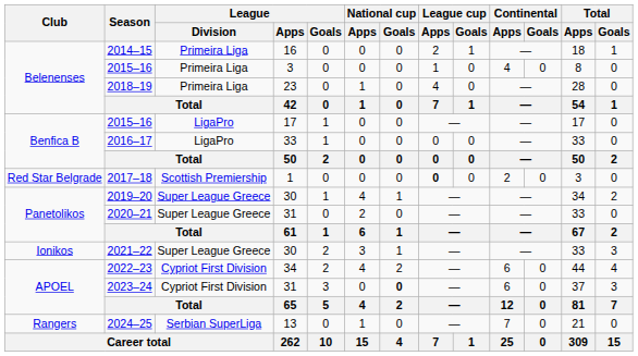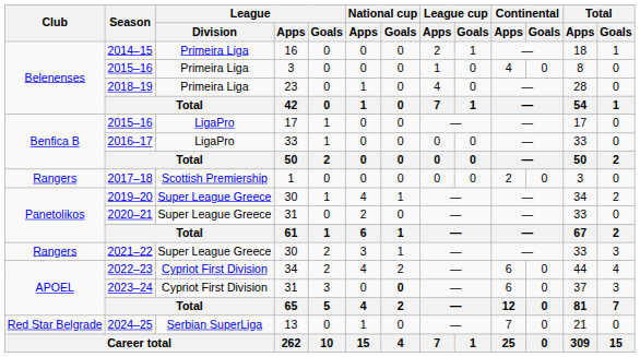 <table class="wikitable" style="text-align:center">
 <tr>
 <th rowspan="2">Club</th>
 <th rowspan="2">Season</th>
 <th colspan="3">League</th>
 <th colspan="2">National cup</th>
 <th colspan="2">League cup</th>
 <th colspan="2">Continental</th>
 <th colspan="2">Total</th>
 </tr>
 <tr>
 <th>Division</th>
 <th>Apps</th>
 <th>Goals</th>
 <th>Apps</th>
 <th>Goals</th>
 <th>Apps</th>
 <th>Goals</th>
 <th>Apps</th>
 <th>Goals</th>
 <th>Apps</th>
 <th>Goals</th>
 </tr>
 <tr>
 <td rowspan="4"><a href='#'>Belenenses</a></td>
 <td><a href='#'>2014–15</a></td>
 <td><a href='#'>Primeira Liga</a></td>
 <td>16</td>
 <td>0</td>
 <td>0</td>
 <td>0</td>
 <td>2</td>
 <td>1</td>
 <td colspan="2">—</td>
 <td>18</td>
 <td>1</td>
 </tr>
 <tr>
 <td><a href='#'>2015–16</a></td>
 <td>Primeira Liga</td>
 <td>3</td>
 <td>0</td>
 <td>0</td>
 <td>0</td>
 <td>1</td>
 <td>0</td>
 <td>4</td>
 <td>0</td>
 <td>8</td>
 <td>0</td>
 </tr>
 <tr>
 <td><a href='#'>2018–19</a></td>
 <td>Primeira Liga</td>
 <td>23</td>
 <td>0</td>
 <td>1</td>
 <td>0</td>
 <td>4</td>
 <td>0</td>
 <td colspan="2">—</td>
 <td>28</td>
 <td>0</td>
 </tr>
 <tr>
 <th colspan="2">Total</th>
 <th>42</th>
 <th>0</th>
 <th>1</th>
 <th>0</th>
 <th>7</th>
 <th>1</th>
 <th colspan="2">—</th>
 <th>54</th>
 <th>1</th>
 </tr>
 <tr>
 <td rowspan="3"><a href='#'>Benfica B</a></td>
 <td><a href='#'>2015–16</a></td>
 <td><a href='#'>LigaPro</a></td>
 <td>17</td>
 <td>1</td>
 <td>0</td>
 <td>0</td>
 <td colspan="2">—</td>
 <td colspan="2">—</td>
 <td>17</td>
 <td>0</td>
 </tr>
 <tr>
 <td><a href='#'>2016–17</a></td>
 <td>LigaPro</td>
 <td>33</td>
 <td>1</td>
 <td>0</td>
 <td>0</td>
 <td>0</td>
 <td>0</td>
 <td colspan="2">—</td>
 <td>33</td>
 <td>0</td>
 </tr>
 <tr>
 <th colspan="2">Total</th>
 <th>50</th>
 <th>2</th>
 <th>0</th>
 <th>0</th>
 <th>0</th>
 <th>0</th>
 <th colspan="2">—</th>
 <th>50</th>
 <th>2</th>
 </tr>
 <tr>
-<td><a href='#'>Red Star Belgrade</a></td>
+<td><a href='#'>Rangers</a></td>
 <td><a href='#'>2017–18</a></td>
 <td><a href='#'>Scottish Premiership</a></td>
 <td>1</td>
 <td>0</td>
 <td>0</td>
 <td>0</td>
-<td><strong>0</strong></td>
+<td>0</td>
 <td>0</td>
 <td>2</td>
 <td>0</td>
 <td>3</td>
 <td>0</td>
 </tr>
 <tr>
 <td rowspan="3"><a href='#'>Panetolikos</a></td>
 <td><a href='#'>2019–20</a></td>
 <td><a href='#'>Super League Greece</a></td>
 <td>30</td>
 <td>1</td>
 <td>4</td>
 <td>1</td>
 <td colspan="2">—</td>
 <td colspan="2">—</td>
 <td>34</td>
 <td>2</td>
 </tr>
 <tr>
 <td><a href='#'>2020–21</a></td>
 <td>Super League Greece</td>
 <td>31</td>
 <td>0</td>
 <td>2</td>
 <td>0</td>
 <td colspan="2">—</td>
 <td colspan="2">—</td>
 <td>33</td>
 <td>0</td>
 </tr>
 <tr>
 <th colspan="2">Total</th>
 <th>61</th>
 <th>1</th>
 <th>6</th>
 <th>1</th>
 <th colspan="2">—</th>
 <th colspan="2">—</th>
 <th>67</th>
 <th>2</th>
 </tr>
 <tr>
-<td><a href='#'>Ionikos</a></td>
+<td><a href='#'>Rangers</a></td>
 <td><a href='#'>2021–22</a></td>
 <td>Super League Greece</td>
 <td>30</td>
 <td>2</td>
 <td>3</td>
 <td>1</td>
 <td colspan="2">—</td>
 <td colspan="2">—</td>
 <td>33</td>
 <td>3</td>
 </tr>
 <tr>
 <td rowspan="3"><a href='#'>APOEL</a></td>
 <td><a href='#'>2022–23</a></td>
 <td><a href='#'>Cypriot First Division</a></td>
 <td>34</td>
 <td>2</td>
 <td>4</td>
 <td>2</td>
 <td colspan="2">—</td>
 <td>6</td>
 <td>0</td>
 <td>44</td>
 <td>4</td>
 </tr>
 <tr>
 <td><a href='#'>2023–24</a></td>
 <td>Cypriot First Division</td>
 <td>31</td>
 <td>3</td>
 <td>0</td>
 <td><strong>0</strong></td>
 <td colspan="2">—</td>
 <td>6</td>
 <td>0</td>
 <td>37</td>
 <td>3</td>
 </tr>
 <tr>
 <th colspan="2">Total</th>
 <th>65</th>
 <th>5</th>
 <th>4</th>
 <th>2</th>
 <th colspan="2">—</th>
 <th>12</th>
 <th>0</th>
 <th>81</th>
 <th>7</th>
 </tr>
 <tr>
-<td><a href='#'>Rangers</a></td>
+<td><a href='#'>Red Star Belgrade</a></td>
 <td><a href='#'>2024–25</a></td>
 <td><a href='#'>Serbian SuperLiga</a></td>
 <td>13</td>
 <td>0</td>
 <td>1</td>
 <td>0</td>
 <td colspan="2">—</td>
 <td>7</td>
 <td>0</td>
 <td>21</td>
 <td>0</td>
 </tr>
 <tr>
 <th colspan="3">Career total</th>
 <th>262</th>
 <th>10</th>
 <th>15</th>
 <th>4</th>
 <th>7</th>
 <th>1</th>
 <th>25</th>
 <th>0</th>
 <th>309</th>
 <th>15</th>
 </tr>
 </table>
